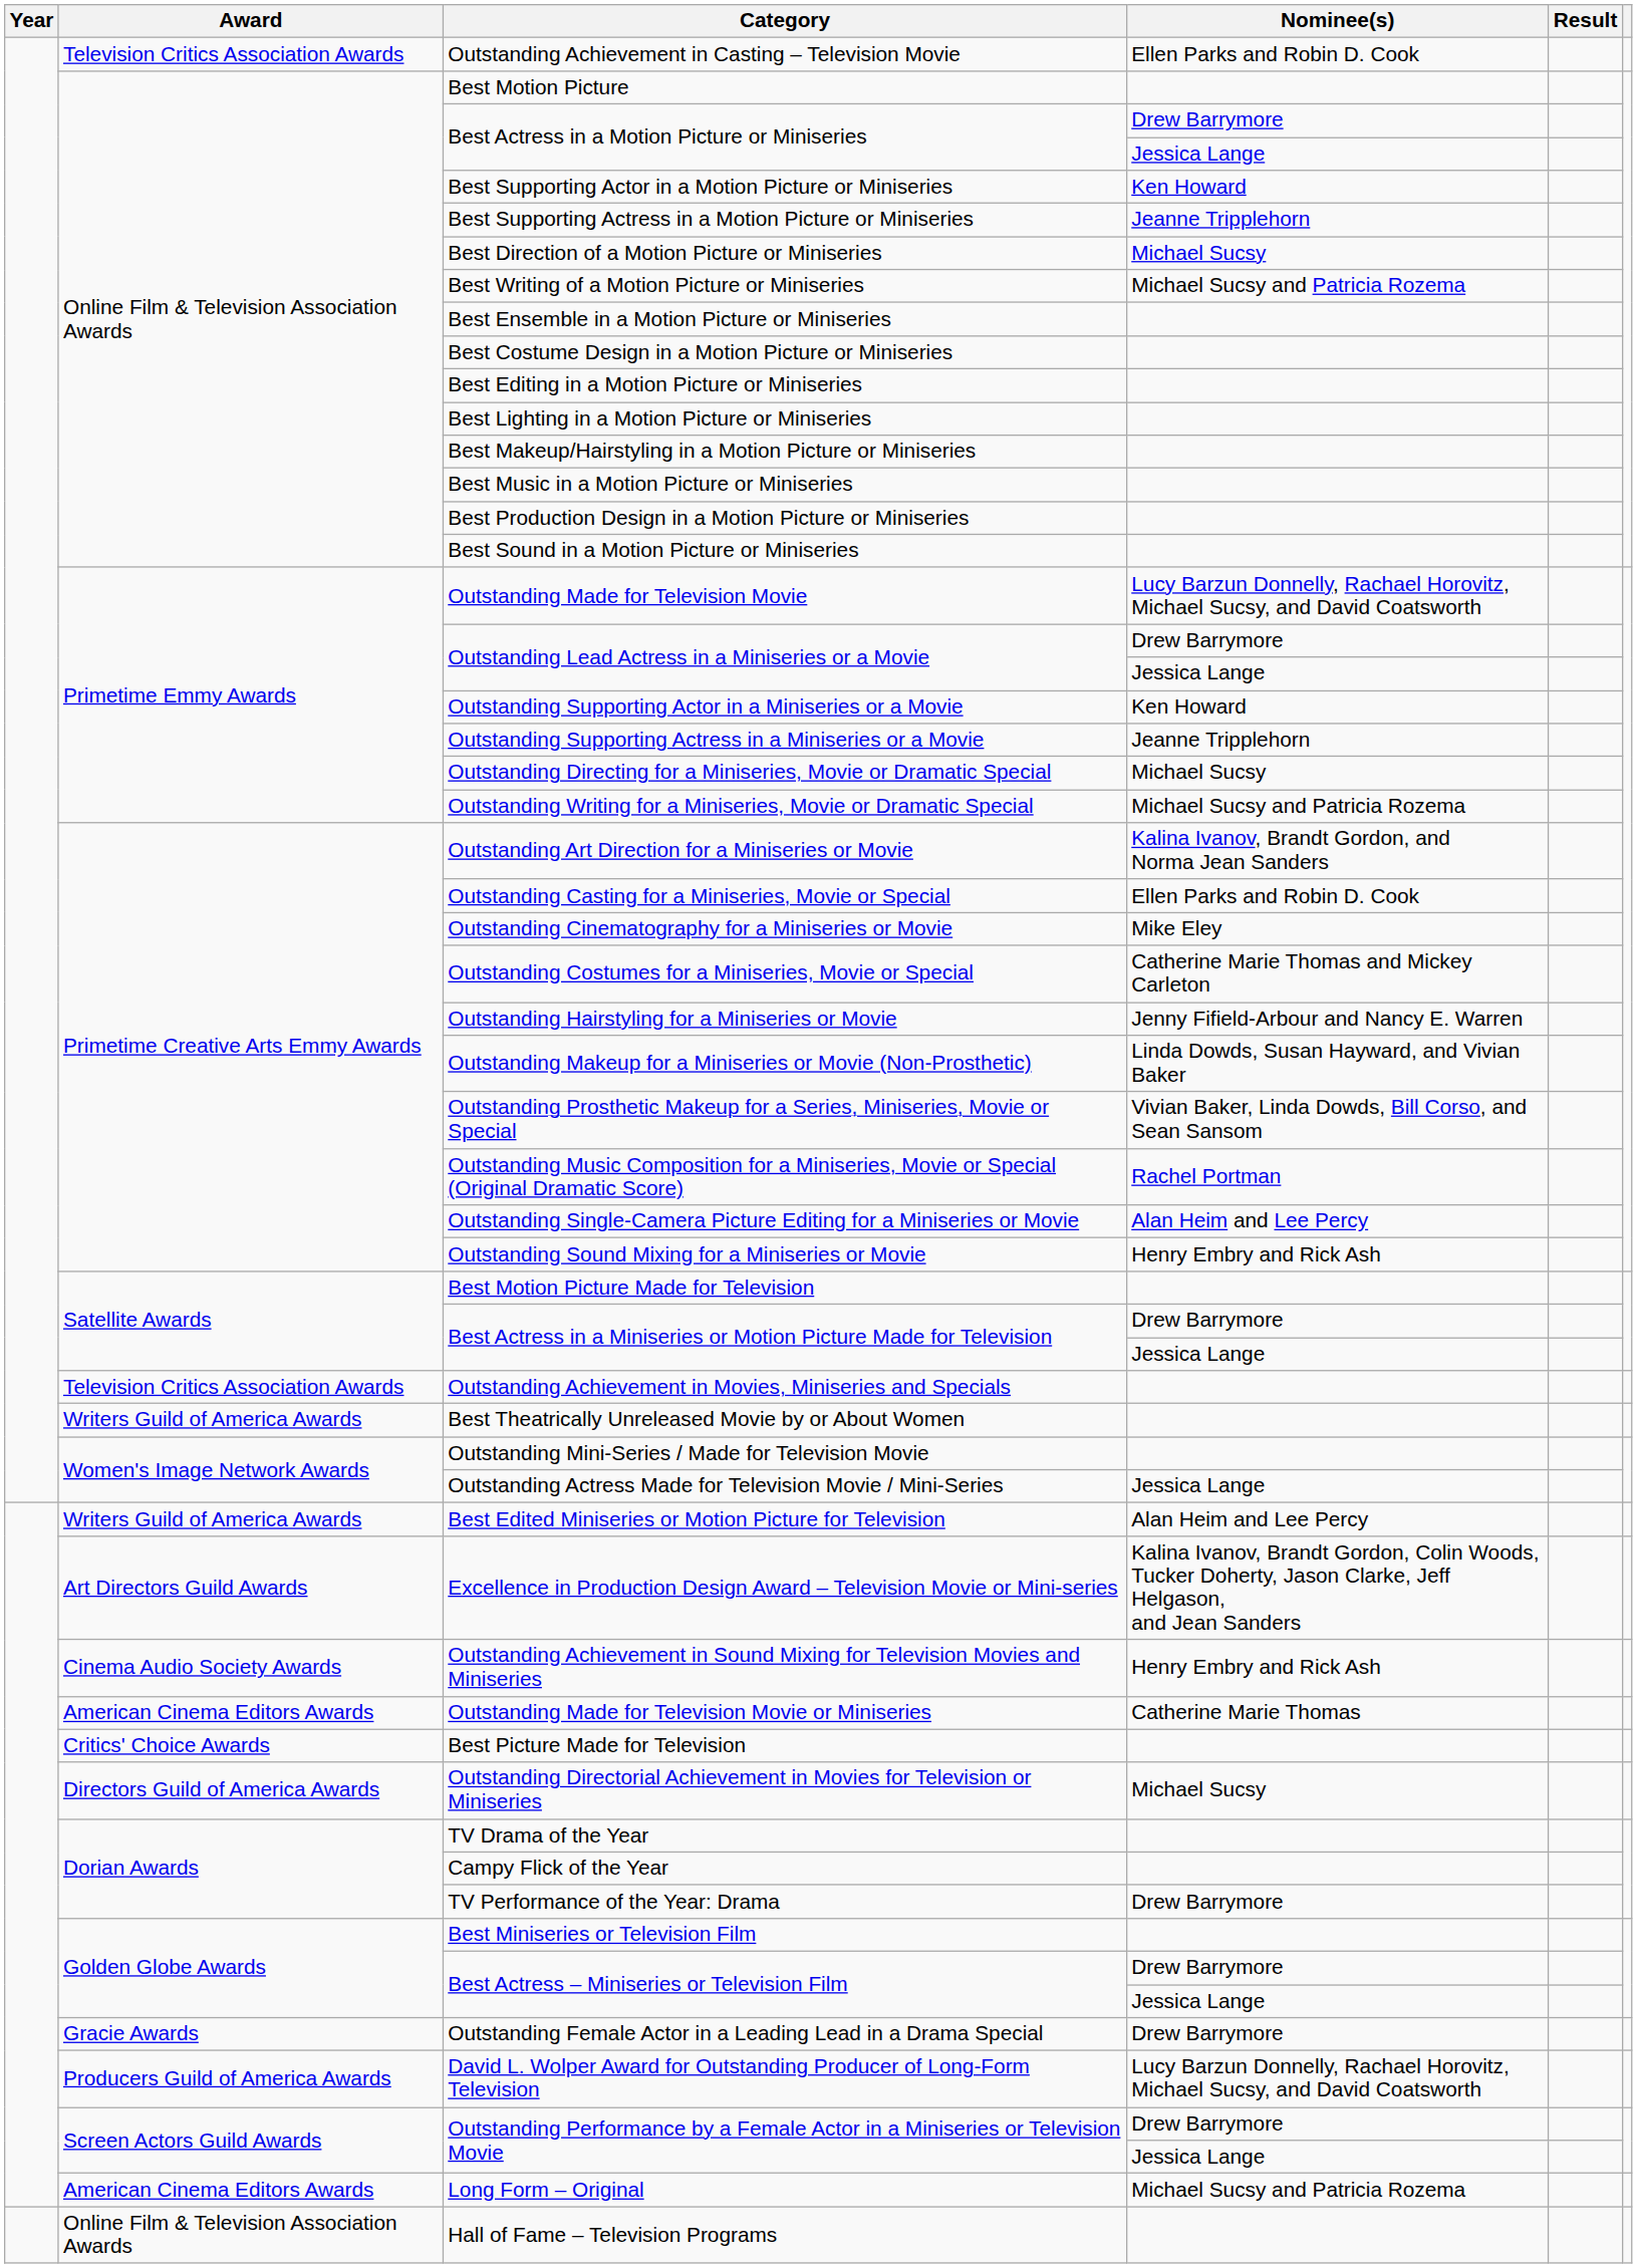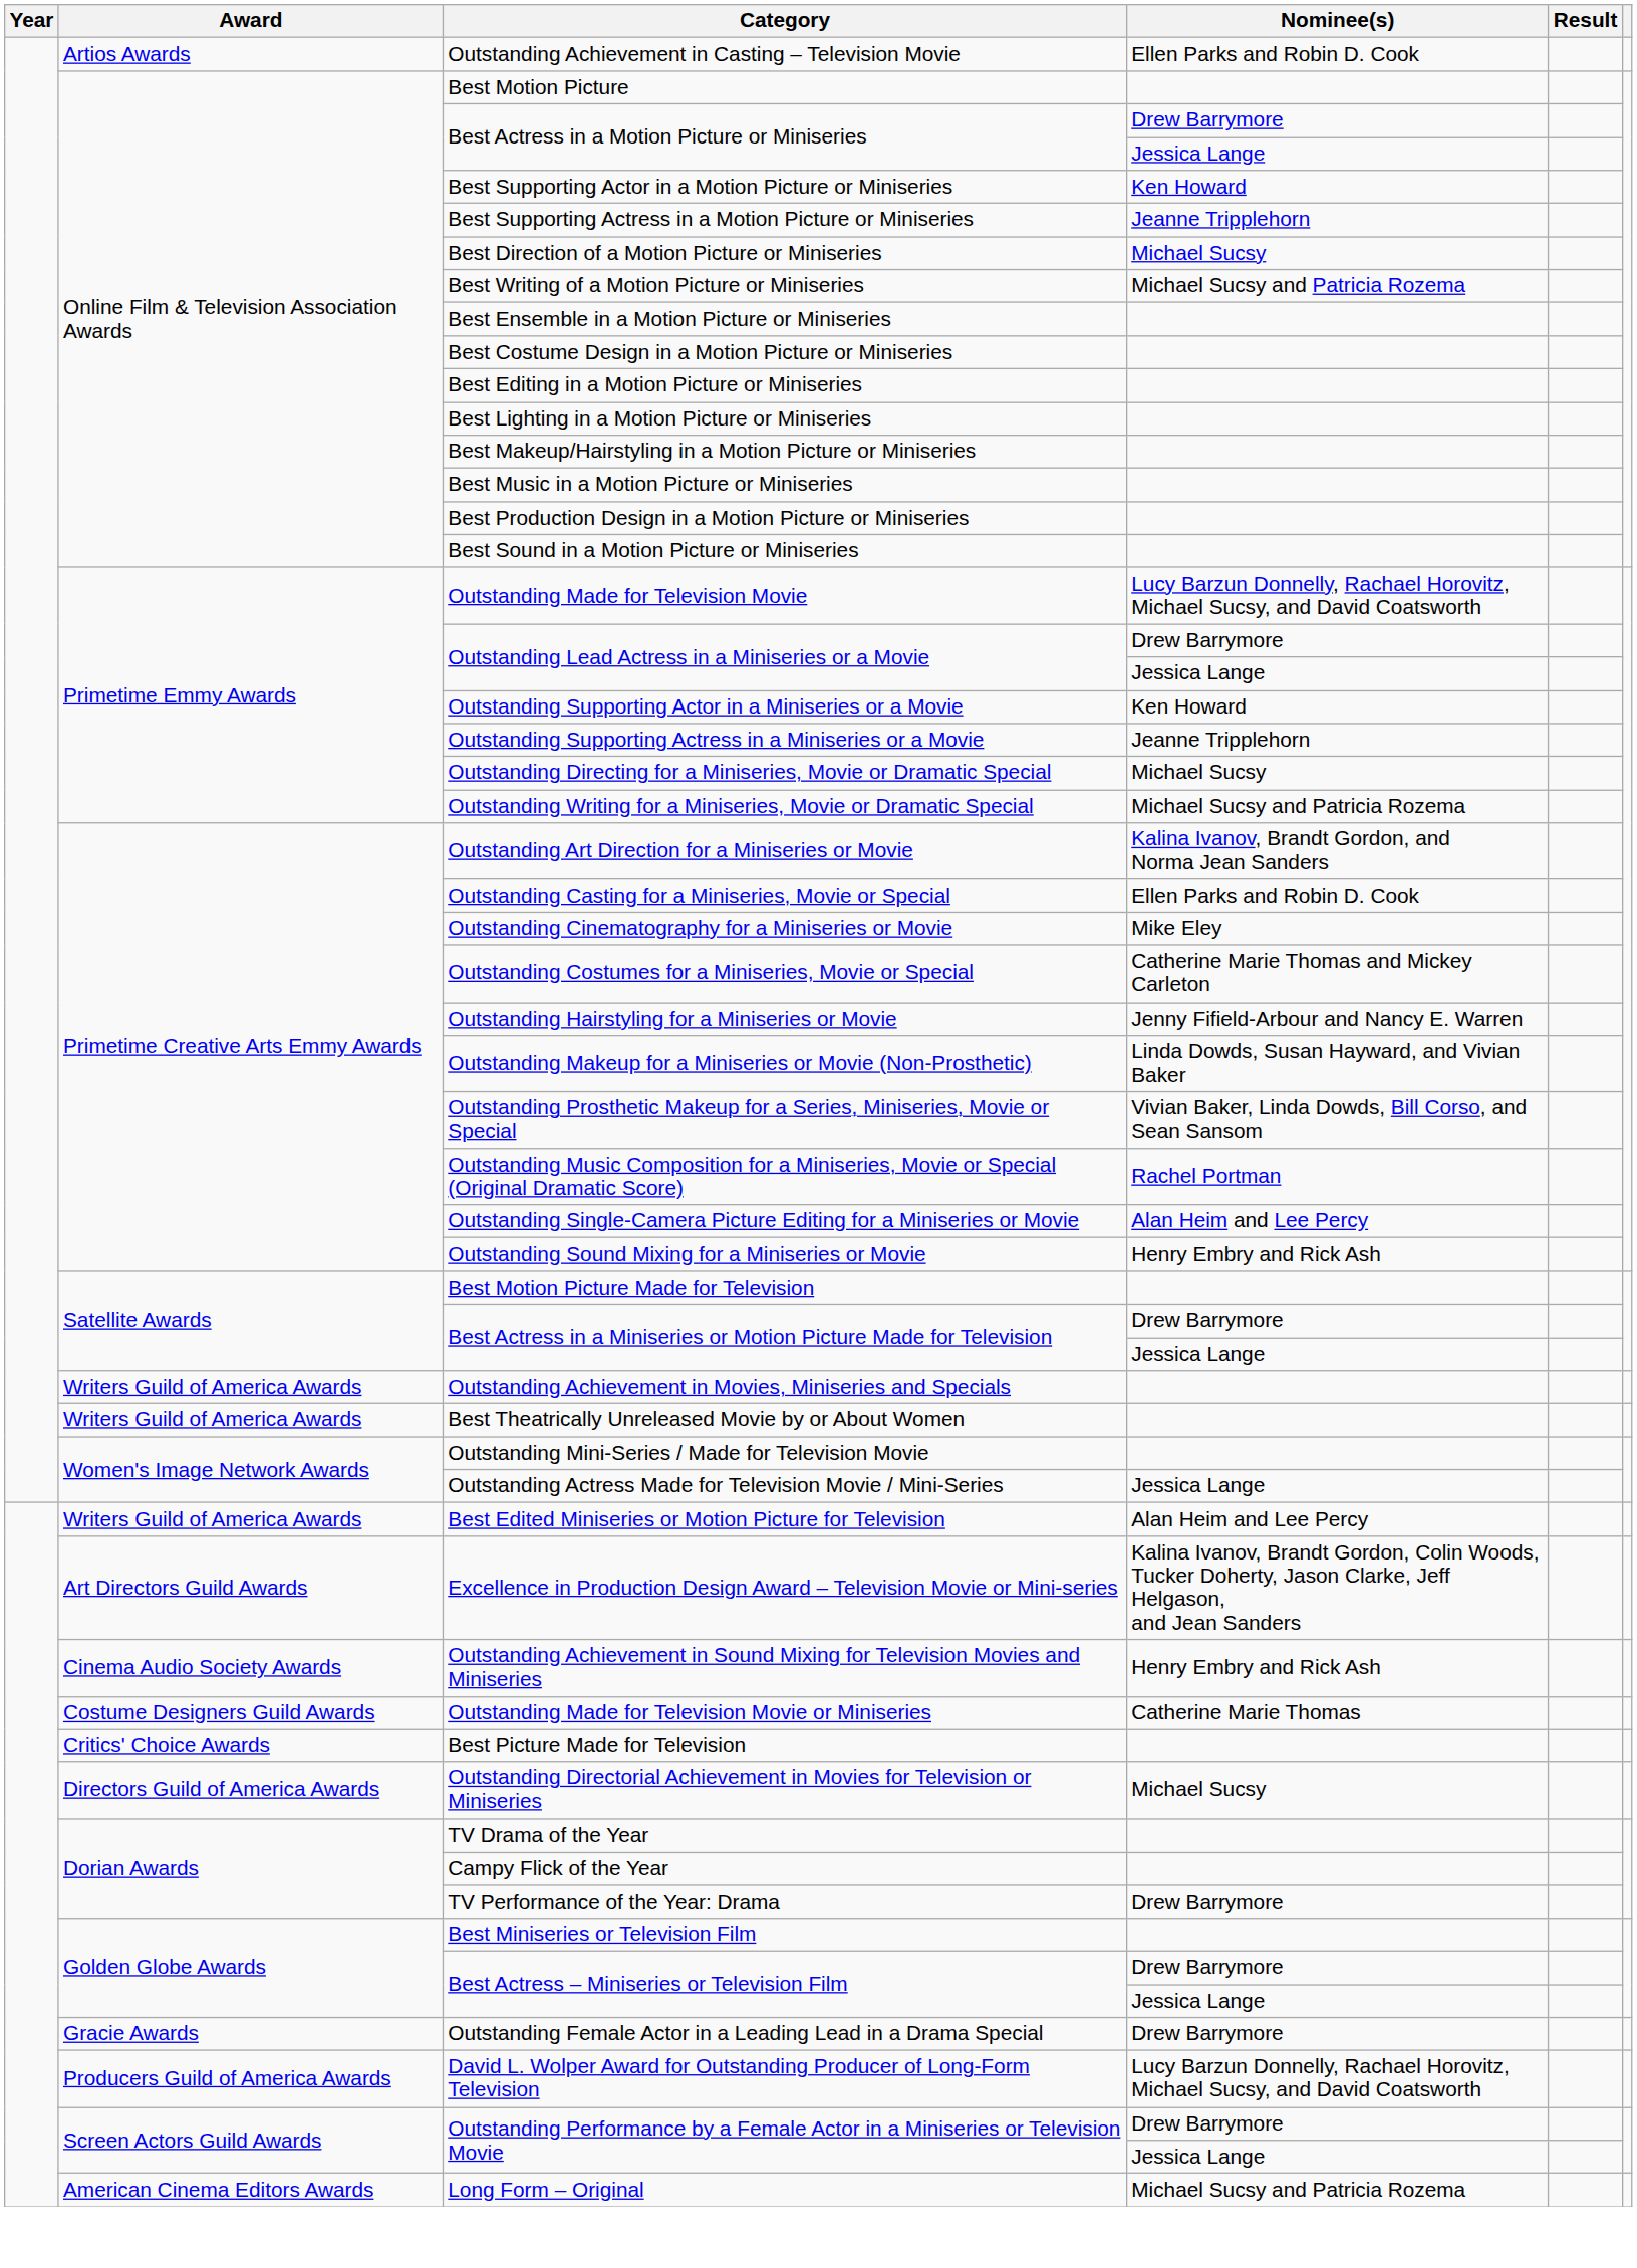 <table class="wikitable sortable">
 <tr>
 <th>Year</th>
 <th>Award</th>
 <th>Category</th>
 <th>Nominee(s)</th>
 <th>Result</th>
 <th class="unsortable"></th>
 </tr>
 <tr>
 <td rowspan="40"></td>
-<td><a href='#'>Television Critics Association Awards</a></td>
+<td><a href='#'>Artios Awards</a></td>
 <td>Outstanding Achievement in Casting – Television Movie</td>
 <td>Ellen Parks and Robin D. Cook</td>
 <td></td>
 <td align="center"></td>
 </tr>
 <tr>
 <td rowspan="15">Online Film & Television Association Awards</td>
 <td>Best Motion Picture</td>
 <td></td>
 <td></td>
 <td align="center" rowspan="15"></td>
 </tr>
 <tr>
 <td rowspan="2">Best Actress in a Motion Picture or Miniseries</td>
 <td><a href='#'>Drew Barrymore</a></td>
 <td></td>
 </tr>
 <tr>
 <td><a href='#'>Jessica Lange</a></td>
 <td></td>
 </tr>
 <tr>
 <td>Best Supporting Actor in a Motion Picture or Miniseries</td>
 <td><a href='#'>Ken Howard</a></td>
 <td></td>
 </tr>
 <tr>
 <td>Best Supporting Actress in a Motion Picture or Miniseries</td>
 <td><a href='#'>Jeanne Tripplehorn</a></td>
 <td></td>
 </tr>
 <tr>
 <td>Best Direction of a Motion Picture or Miniseries</td>
 <td><a href='#'>Michael Sucsy</a></td>
 <td></td>
 </tr>
 <tr>
 <td>Best Writing of a Motion Picture or Miniseries</td>
 <td>Michael Sucsy and <a href='#'>Patricia Rozema</a></td>
 <td></td>
 </tr>
 <tr>
 <td>Best Ensemble in a Motion Picture or Miniseries</td>
 <td></td>
 <td></td>
 </tr>
 <tr>
 <td>Best Costume Design in a Motion Picture or Miniseries</td>
 <td></td>
 <td></td>
 </tr>
 <tr>
 <td>Best Editing in a Motion Picture or Miniseries</td>
 <td></td>
 <td></td>
 </tr>
 <tr>
 <td>Best Lighting in a Motion Picture or Miniseries</td>
 <td></td>
 <td></td>
 </tr>
 <tr>
 <td>Best Makeup/Hairstyling in a Motion Picture or Miniseries</td>
 <td></td>
 <td></td>
 </tr>
 <tr>
 <td>Best Music in a Motion Picture or Miniseries</td>
 <td></td>
 <td></td>
 </tr>
 <tr>
 <td>Best Production Design in a Motion Picture or Miniseries</td>
 <td></td>
 <td></td>
 </tr>
 <tr>
 <td>Best Sound in a Motion Picture or Miniseries</td>
 <td></td>
 <td></td>
 </tr>
 <tr>
 <td rowspan="7"><a href='#'>Primetime Emmy Awards</a></td>
 <td><a href='#'>Outstanding Made for Television Movie</a></td>
 <td><a href='#'>Lucy Barzun Donnelly</a>, <a href='#'>Rachael Horovitz</a>, <br> Michael Sucsy, and David Coatsworth</td>
 <td></td>
 <td align="center" rowspan="17"></td>
 </tr>
 <tr>
 <td rowspan="2"><a href='#'>Outstanding Lead Actress in a Miniseries or a Movie</a></td>
 <td>Drew Barrymore</td>
 <td></td>
 </tr>
 <tr>
 <td>Jessica Lange</td>
 <td></td>
 </tr>
 <tr>
 <td><a href='#'>Outstanding Supporting Actor in a Miniseries or a Movie</a></td>
 <td>Ken Howard</td>
 <td></td>
 </tr>
 <tr>
 <td><a href='#'>Outstanding Supporting Actress in a Miniseries or a Movie</a></td>
 <td>Jeanne Tripplehorn</td>
 <td></td>
 </tr>
 <tr>
 <td><a href='#'>Outstanding Directing for a Miniseries, Movie or Dramatic Special</a></td>
 <td>Michael Sucsy</td>
 <td></td>
 </tr>
 <tr>
 <td><a href='#'>Outstanding Writing for a Miniseries, Movie or Dramatic Special</a></td>
 <td>Michael Sucsy and Patricia Rozema</td>
 <td></td>
 </tr>
 <tr>
 <td rowspan="10"><a href='#'>Primetime Creative Arts Emmy Awards</a></td>
 <td><a href='#'>Outstanding Art Direction for a Miniseries or Movie</a></td>
 <td><a href='#'>Kalina Ivanov</a>, Brandt Gordon, and <br> Norma Jean Sanders</td>
 <td></td>
 </tr>
 <tr>
 <td><a href='#'>Outstanding Casting for a Miniseries, Movie or Special</a></td>
 <td>Ellen Parks and Robin D. Cook</td>
 <td></td>
 </tr>
 <tr>
 <td><a href='#'>Outstanding Cinematography for a Miniseries or Movie</a></td>
 <td>Mike Eley</td>
 <td></td>
 </tr>
 <tr>
 <td><a href='#'>Outstanding Costumes for a Miniseries, Movie or Special</a></td>
 <td>Catherine Marie Thomas and Mickey Carleton</td>
 <td></td>
 </tr>
 <tr>
 <td><a href='#'>Outstanding Hairstyling for a Miniseries or Movie</a></td>
 <td>Jenny Fifield-Arbour and Nancy E. Warren</td>
 <td></td>
 </tr>
 <tr>
 <td><a href='#'>Outstanding Makeup for a Miniseries or Movie (Non-Prosthetic)</a></td>
 <td>Linda Dowds, Susan Hayward, and Vivian Baker</td>
 <td></td>
 </tr>
 <tr>
 <td><a href='#'>Outstanding Prosthetic Makeup for a Series, Miniseries, Movie or Special</a></td>
 <td>Vivian Baker, Linda Dowds, <a href='#'>Bill Corso</a>, and <br> Sean Sansom</td>
 <td></td>
 </tr>
 <tr>
 <td><a href='#'>Outstanding Music Composition for a Miniseries, Movie or Special <br> (Original Dramatic Score)</a></td>
 <td><a href='#'>Rachel Portman</a></td>
 <td></td>
 </tr>
 <tr>
 <td><a href='#'>Outstanding Single-Camera Picture Editing for a Miniseries or Movie</a></td>
 <td><a href='#'>Alan Heim</a> and <a href='#'>Lee Percy</a></td>
 <td></td>
 </tr>
 <tr>
 <td><a href='#'>Outstanding Sound Mixing for a Miniseries or Movie</a></td>
 <td>Henry Embry and Rick Ash</td>
 <td></td>
 </tr>
 <tr>
 <td rowspan="3"><a href='#'>Satellite Awards</a></td>
 <td><a href='#'>Best Motion Picture Made for Television</a></td>
 <td></td>
 <td></td>
 <td align="center" rowspan="3"></td>
 </tr>
 <tr>
 <td rowspan="2"><a href='#'>Best Actress in a Miniseries or Motion Picture Made for Television</a></td>
 <td>Drew Barrymore</td>
 <td></td>
 </tr>
 <tr>
 <td>Jessica Lange</td>
 <td></td>
 </tr>
 <tr>
-<td><a href='#'>Television Critics Association Awards</a></td>
+<td><a href='#'>Writers Guild of America Awards</a></td>
 <td><a href='#'>Outstanding Achievement in Movies, Miniseries and Specials</a></td>
 <td></td>
 <td></td>
 <td align="center"></td>
 </tr>
 <tr>
 <td><a href='#'>Writers Guild of America Awards</a></td>
 <td>Best Theatrically Unreleased Movie by or About Women</td>
 <td></td>
 <td></td>
 <td align="center"></td>
 </tr>
 <tr>
 <td rowspan="2"><a href='#'>Women's Image Network Awards</a></td>
 <td>Outstanding Mini-Series / Made for Television Movie</td>
 <td></td>
 <td></td>
 <td align="center" rowspan="2"></td>
 </tr>
 <tr>
 <td>Outstanding Actress Made for Television Movie / Mini-Series</td>
 <td>Jessica Lange</td>
 <td></td>
 </tr>
 <tr>
 <td rowspan="17"></td>
 <td><a href='#'>Writers Guild of America Awards</a></td>
 <td><a href='#'>Best Edited Miniseries or Motion Picture for Television</a></td>
 <td>Alan Heim and Lee Percy</td>
 <td></td>
 <td align="center"></td>
 </tr>
 <tr>
 <td><a href='#'>Art Directors Guild Awards</a></td>
 <td><a href='#'>Excellence in Production Design Award – Television Movie or Mini-series</a></td>
 <td>Kalina Ivanov, Brandt Gordon, Colin Woods, <br> Tucker Doherty, Jason Clarke, Jeff Helgason, <br> and Jean Sanders</td>
 <td></td>
 <td align="center"></td>
 </tr>
 <tr>
 <td><a href='#'>Cinema Audio Society Awards</a></td>
 <td><a href='#'>Outstanding Achievement in Sound Mixing for Television Movies and Miniseries</a></td>
 <td>Henry Embry and Rick Ash</td>
 <td></td>
 <td align="center"></td>
 </tr>
 <tr>
-<td><a href='#'>American Cinema Editors Awards</a></td>
+<td><a href='#'>Costume Designers Guild Awards</a></td>
 <td><a href='#'>Outstanding Made for Television Movie or Miniseries</a></td>
 <td>Catherine Marie Thomas</td>
 <td></td>
 <td align="center"></td>
 </tr>
 <tr>
 <td><a href='#'>Critics' Choice Awards</a></td>
 <td>Best Picture Made for Television</td>
 <td></td>
 <td></td>
 <td align="center"></td>
 </tr>
 <tr>
 <td><a href='#'>Directors Guild of America Awards</a></td>
 <td><a href='#'>Outstanding Directorial Achievement in Movies for Television or Miniseries</a></td>
 <td>Michael Sucsy</td>
 <td></td>
 <td align="center"></td>
 </tr>
 <tr>
 <td rowspan="3"><a href='#'>Dorian Awards</a></td>
 <td>TV Drama of the Year</td>
 <td></td>
 <td></td>
 <td align="center" rowspan="3"></td>
 </tr>
 <tr>
 <td>Campy Flick of the Year</td>
 <td></td>
 <td></td>
 </tr>
 <tr>
 <td>TV Performance of the Year: Drama</td>
 <td>Drew Barrymore</td>
 <td></td>
 </tr>
 <tr>
 <td rowspan="3"><a href='#'>Golden Globe Awards</a></td>
 <td><a href='#'>Best Miniseries or Television Film</a></td>
 <td></td>
 <td></td>
 <td align="center" rowspan="3"></td>
 </tr>
 <tr>
 <td rowspan="2"><a href='#'>Best Actress – Miniseries or Television Film</a></td>
 <td>Drew Barrymore</td>
 <td></td>
 </tr>
 <tr>
 <td>Jessica Lange</td>
 <td></td>
 </tr>
 <tr>
 <td><a href='#'>Gracie Awards</a></td>
 <td>Outstanding Female Actor in a Leading Lead in a Drama Special</td>
 <td>Drew Barrymore</td>
 <td></td>
 <td align="center"></td>
 </tr>
 <tr>
 <td><a href='#'>Producers Guild of America Awards</a></td>
 <td><a href='#'>David L. Wolper Award for Outstanding Producer of Long-Form Television</a></td>
 <td>Lucy Barzun Donnelly, Rachael Horovitz, <br> Michael Sucsy, and David Coatsworth</td>
 <td></td>
 <td align="center"></td>
 </tr>
 <tr>
 <td rowspan="2"><a href='#'>Screen Actors Guild Awards</a></td>
 <td rowspan="2"><a href='#'>Outstanding Performance by a Female Actor in a Miniseries or Television Movie</a></td>
 <td>Drew Barrymore</td>
 <td></td>
 <td align="center" rowspan="2"></td>
 </tr>
 <tr>
 <td>Jessica Lange</td>
 <td></td>
 </tr>
 <tr>
 <td><a href='#'>American Cinema Editors Awards</a></td>
 <td><a href='#'>Long Form – Original</a></td>
 <td>Michael Sucsy and Patricia Rozema</td>
 <td></td>
 <td align="center"></td>
 </tr>
-<tr>
-<td></td>
-<td>Online Film & Television Association Awards</td>
-<td>Hall of Fame – Television Programs</td>
-<td></td>
-<td></td>
-<td align="center"></td>
-</tr>
 </table>
